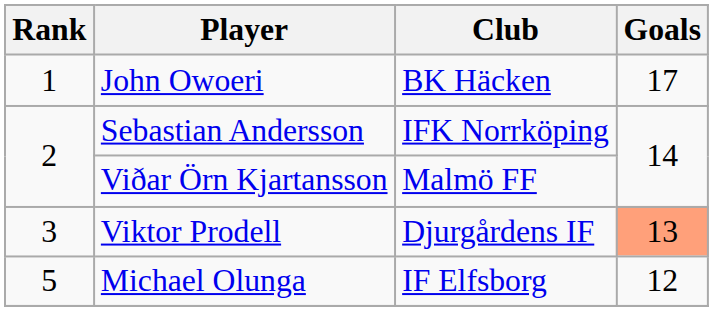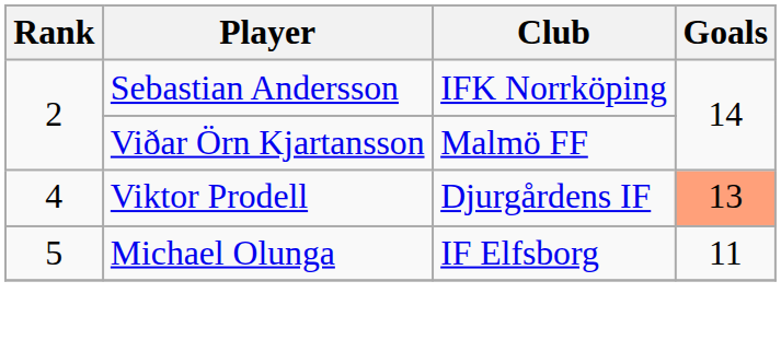 <table class="wikitable" style="text-align:center">
 <tr>
 <th>Rank</th>
 <th>Player</th>
 <th>Club</th>
 <th>Goals</th>
-</tr>
-<tr>
-<td>1</td>
-<td align="left"> <a href='#'>John Owoeri</a></td>
-<td align="left"><a href='#'>BK Häcken</a></td>
-<td>17</td>
 </tr>
 <tr>
 <td rowspan="2">2</td>
 <td align="left"> <a href='#'>Sebastian Andersson</a></td>
 <td align="left"><a href='#'>IFK Norrköping</a></td>
 <td rowspan="2">14</td>
 </tr>
 <tr>
 <td align="left"> <a href='#'>Viðar Örn Kjartansson</a></td>
 <td align="left"><a href='#'>Malmö FF</a></td>
 </tr>
 <tr>
-<td>3</td>
+<td>4</td>
 <td align="left"> <a href='#'>Viktor Prodell</a></td>
 <td align="left"><a href='#'>Djurgårdens IF</a></td>
 <td style="background: lightsalmon;">13</td>
 </tr>
 <tr>
 <td>5</td>
 <td align="left"> <a href='#'>Michael Olunga</a></td>
 <td align="left"><a href='#'>IF Elfsborg</a></td>
-<td>12</td>
+<td>11</td>
 </tr>
 <tr>
 </tr>
 </table>
